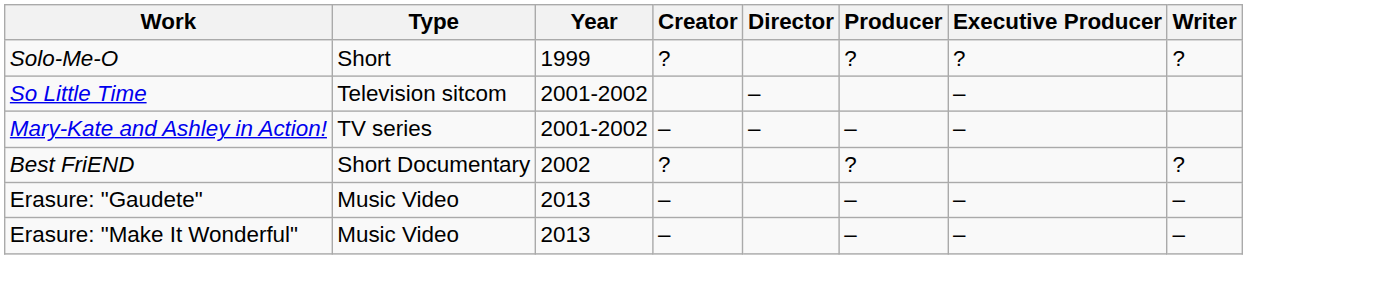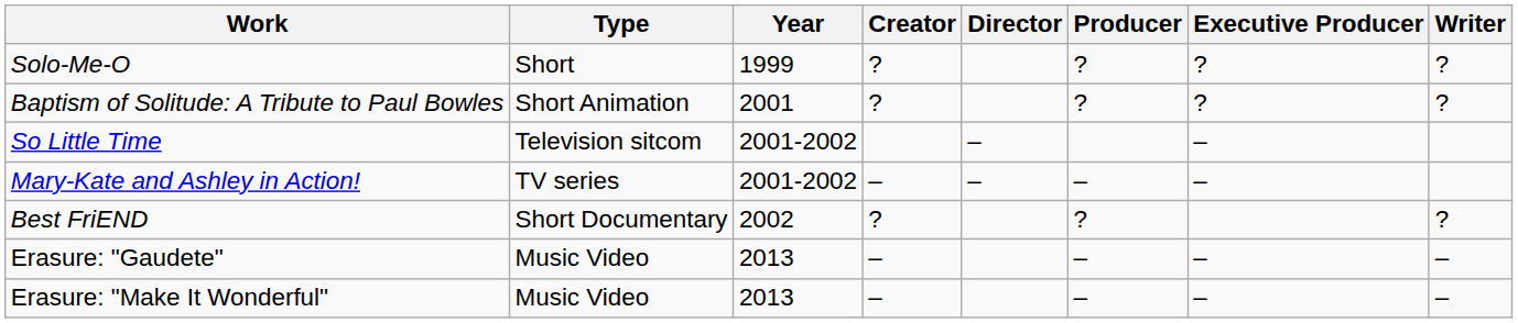 <table class="wikitable">
 <tr>
 <th>Work</th>
 <th>Type</th>
 <th>Year</th>
 <th>Creator</th>
 <th>Director</th>
 <th>Producer</th>
 <th>Executive Producer</th>
 <th>Writer</th>
 </tr>
 <tr>
 <td><em>Solo-Me-O</em></td>
 <td>Short</td>
 <td>1999</td>
+<td>?</td>
+<td></td>
+<td>?</td>
+<td>?</td>
+<td>?</td>
+</tr>
+<tr>
+<td><em>Baptism of Solitude: A Tribute to Paul Bowles</em></td>
+<td>Short Animation</td>
+<td>2001</td>
 <td>?</td>
 <td></td>
 <td>?</td>
 <td>?</td>
 <td>?</td>
 </tr>
 <tr>
 <td><em><a href='#'>So Little Time</a></em></td>
 <td>Television sitcom</td>
 <td>2001-2002</td>
 <td></td>
 <td>–</td>
 <td></td>
 <td>–</td>
 <td></td>
 </tr>
 <tr>
 <td><em><a href='#'>Mary-Kate and Ashley in Action!</a></em></td>
 <td>TV series</td>
 <td>2001-2002</td>
 <td>–</td>
 <td>–</td>
 <td>–</td>
 <td>–</td>
 <td></td>
 </tr>
 <tr>
 <td><em>Best FriEND</em></td>
 <td>Short Documentary</td>
 <td>2002</td>
 <td>?</td>
 <td></td>
 <td>?</td>
 <td></td>
 <td>?</td>
 </tr>
 <tr>
 <td>Erasure: "Gaudete"</td>
 <td>Music Video</td>
 <td>2013</td>
 <td>–</td>
 <td></td>
 <td>–</td>
 <td>–</td>
 <td>–</td>
 </tr>
 <tr>
 <td>Erasure: "Make It Wonderful"</td>
 <td>Music Video</td>
 <td>2013</td>
 <td>–</td>
 <td></td>
 <td>–</td>
 <td>–</td>
 <td>–</td>
 </tr>
 </table>
